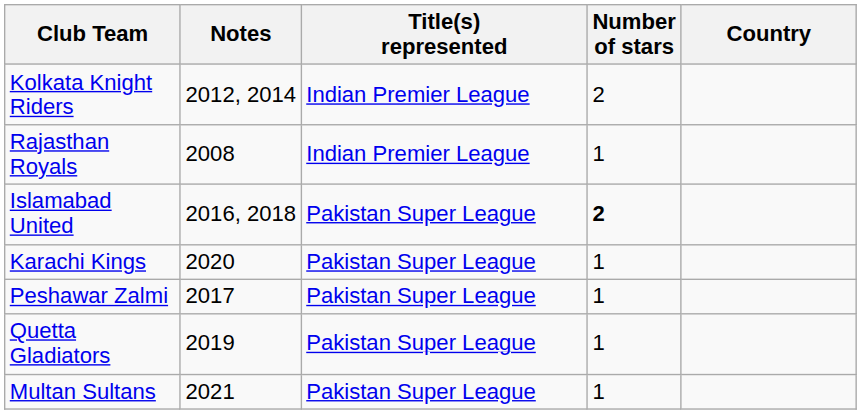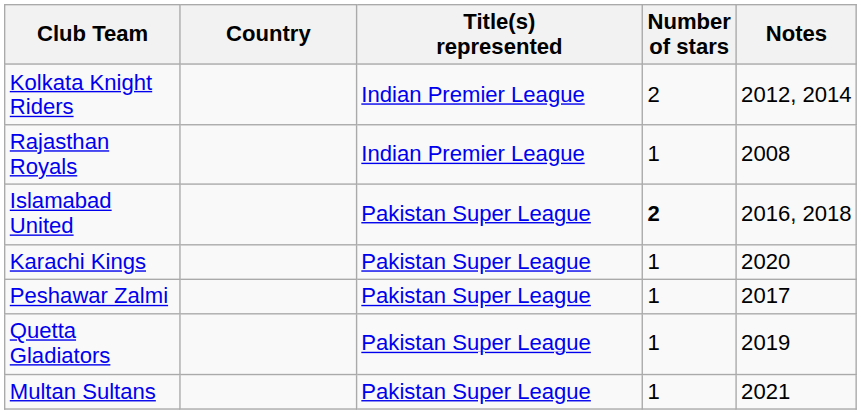 <table class="wikitable sortable">
 <tr>
 <th width=120>Club Team</th>
-<th class="unsortable">Notes</th>
+<th width=120>Country</th>
 <th width=200>Title(s)<br>represented</th>
 <th>Number<br>of stars</th>
-<th width=120>Country</th>
+<th class="unsortable">Notes</th>
 </tr>
 <tr>
 <td><a href='#'>Kolkata Knight Riders</a></td>
-<td>2012, 2014</td>
+<td></td>
 <td><a href='#'>Indian Premier League</a></td>
 <td>2</td>
-<td></td>
+<td>2012, 2014</td>
 </tr>
 <tr>
 <td><a href='#'>Rajasthan Royals</a></td>
-<td>2008</td>
+<td></td>
 <td><a href='#'>Indian Premier League</a></td>
 <td>1</td>
-<td></td>
+<td>2008</td>
 </tr>
 <tr>
 <td><a href='#'>Islamabad United</a></td>
-<td>2016, 2018</td>
+<td></td>
 <td><a href='#'>Pakistan Super League</a></td>
 <td><strong>2</strong></td>
-<td></td>
+<td>2016, 2018</td>
 </tr>
 <tr>
 <td><a href='#'>Karachi Kings</a></td>
-<td>2020</td>
+<td></td>
 <td><a href='#'>Pakistan Super League</a></td>
 <td>1</td>
-<td></td>
+<td>2020</td>
 </tr>
 <tr>
 <td><a href='#'>Peshawar Zalmi</a></td>
-<td>2017</td>
+<td></td>
 <td><a href='#'>Pakistan Super League</a></td>
 <td>1</td>
-<td></td>
+<td>2017</td>
 </tr>
 <tr>
 <td><a href='#'>Quetta Gladiators</a></td>
-<td>2019</td>
+<td></td>
 <td><a href='#'>Pakistan Super League</a></td>
 <td>1</td>
-<td></td>
+<td>2019</td>
 </tr>
 <tr>
 <td><a href='#'>Multan Sultans</a></td>
-<td>2021</td>
+<td></td>
 <td><a href='#'>Pakistan Super League</a></td>
 <td>1</td>
-<td></td>
+<td>2021</td>
 </tr>
 </table>
